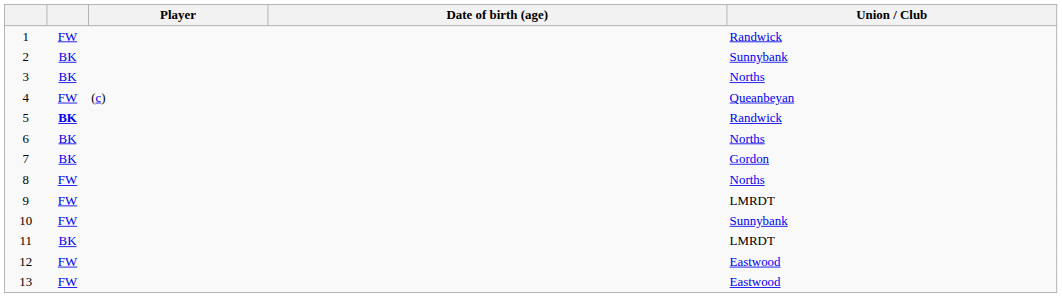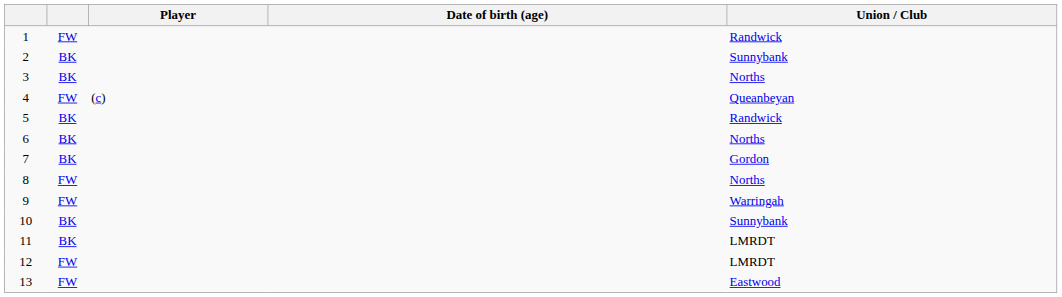 <table class="sortable wikitable plainrowheaders" style="font-size:95%; width: 98%">
 <tr>
 <th scope="col" style="width:4%"></th>
 <th scope="col" style="width:4%"></th>
 <th scope="col">Player</th>
 <th scope="col">Date of birth (age)</th>
 <th scope="col">Union / Club</th>
 </tr>
 <tr>
 <td style="text-align:center; border:0">1</td>
 <td style="text-align:center; border:0"><a href='#'>FW</a></td>
 <td style="text-align:left; border:0"></td>
 <td style="text-align:left; border:0"></td>
 <td style="text-align:left; border:0"><a href='#'>Randwick</a></td>
 </tr>
 <tr>
 <td style="text-align:center; border:0">2</td>
 <td style="text-align:center; border:0"><a href='#'>BK</a></td>
 <td style="text-align:left; border:0"></td>
 <td style="text-align:left; border:0"></td>
 <td style="text-align:left; border:0"><a href='#'>Sunnybank</a></td>
 </tr>
 <tr>
 <td style="text-align:center; border:0">3</td>
 <td style="text-align:center; border:0"><a href='#'>BK</a></td>
 <td style="text-align:left; border:0"></td>
 <td style="text-align:left; border:0"></td>
 <td style="text-align:left; border:0"><a href='#'>Norths</a></td>
 </tr>
 <tr>
 <td style="text-align:center; border:0">4</td>
 <td style="text-align:center; border:0"><a href='#'>FW</a></td>
 <td style="text-align:left; border:0"> (<a href='#'>c</a>)</td>
 <td style="text-align:left; border:0"></td>
 <td style="text-align:left; border:0"><a href='#'>Queanbeyan</a></td>
 </tr>
 <tr>
 <td style="text-align:center; border:0">5</td>
-<td style="text-align:center; border:0"><strong><a href='#'>BK</a></strong></td>
+<td style="text-align:center; border:0"><a href='#'>BK</a></td>
 <td style="text-align:left; border:0"></td>
 <td style="text-align:left; border:0"></td>
 <td style="text-align:left; border:0"><a href='#'>Randwick</a></td>
 </tr>
 <tr>
 <td style="text-align:center; border:0">6</td>
 <td style="text-align:center; border:0"><a href='#'>BK</a></td>
 <td style="text-align:left; border:0"></td>
 <td style="text-align:left; border:0"></td>
 <td style="text-align:left; border:0"><a href='#'>Norths</a></td>
 </tr>
 <tr>
 <td style="text-align:center; border:0">7</td>
 <td style="text-align:center; border:0"><a href='#'>BK</a></td>
 <td style="text-align:left; border:0"></td>
 <td style="text-align:left; border:0"></td>
 <td style="text-align:left; border:0"><a href='#'>Gordon</a></td>
 </tr>
 <tr>
 <td style="text-align:center; border:0">8</td>
 <td style="text-align:center; border:0"><a href='#'>FW</a></td>
 <td style="text-align:left; border:0"></td>
 <td style="text-align:left; border:0"></td>
 <td style="text-align:left; border:0"><a href='#'>Norths</a></td>
 </tr>
 <tr>
 <td style="text-align:center; border:0">9</td>
 <td style="text-align:center; border:0"><a href='#'>FW</a></td>
 <td style="text-align:left; border:0"></td>
 <td style="text-align:left; border:0"></td>
-<td style="text-align:left; border:0">LMRDT</td>
+<td style="text-align:left; border:0"><a href='#'>Warringah</a></td>
 </tr>
 <tr>
 <td style="text-align:center; border:0">10</td>
-<td style="text-align:center; border:0"><a href='#'>FW</a></td>
+<td style="text-align:center; border:0"><a href='#'>BK</a></td>
 <td style="text-align:left; border:0"></td>
 <td style="text-align:left; border:0"></td>
 <td style="text-align:left; border:0"><a href='#'>Sunnybank</a></td>
 </tr>
 <tr>
 <td style="text-align:center; border:0">11</td>
 <td style="text-align:center; border:0"><a href='#'>BK</a></td>
 <td style="text-align:left; border:0"></td>
 <td style="text-align:left; border:0"></td>
 <td style="text-align:left; border:0">LMRDT</td>
 </tr>
 <tr>
 <td style="text-align:center; border:0">12</td>
 <td style="text-align:center; border:0"><a href='#'>FW</a></td>
 <td style="text-align:left; border:0"></td>
 <td style="text-align:left; border:0"></td>
-<td style="text-align:left; border:0"><a href='#'>Eastwood</a></td>
+<td style="text-align:left; border:0">LMRDT</td>
 </tr>
 <tr>
 <td style="text-align:center; border:0">13</td>
 <td style="text-align:center; border:0"><a href='#'>FW</a></td>
 <td style="text-align:left; border:0"></td>
 <td style="text-align:left; border:0"></td>
 <td style="text-align:left; border:0"><a href='#'>Eastwood</a></td>
 </tr>
 </table>
